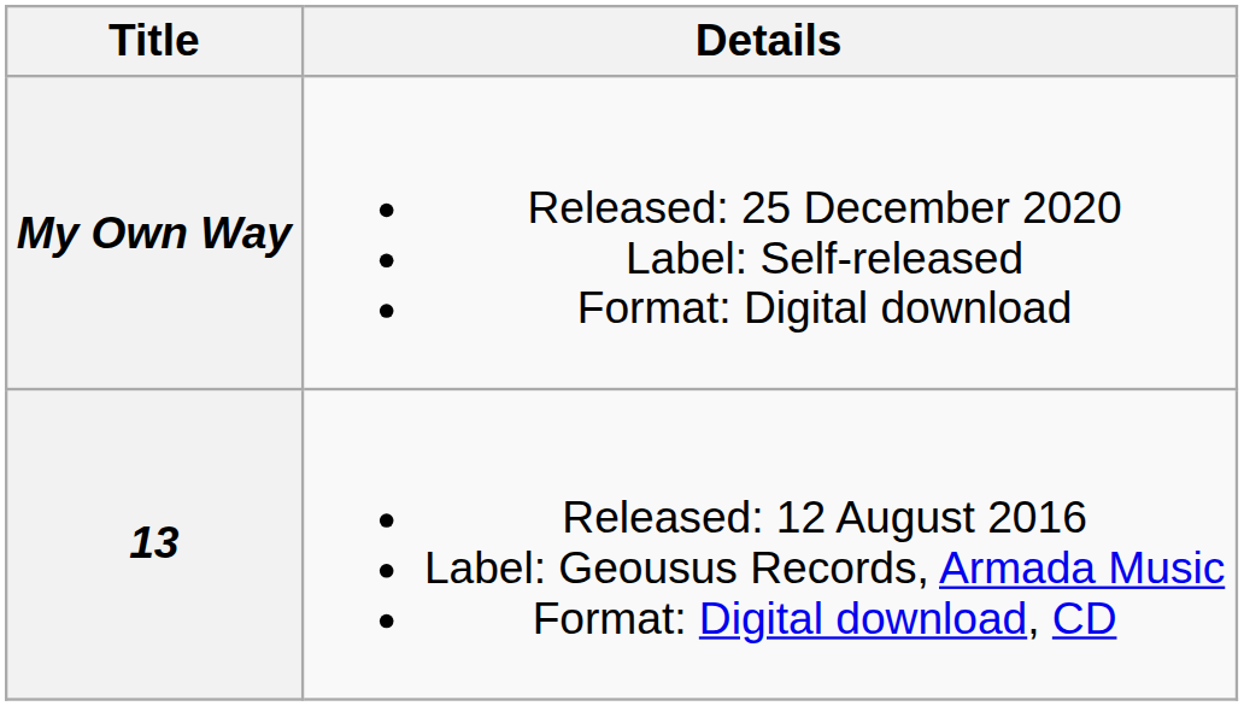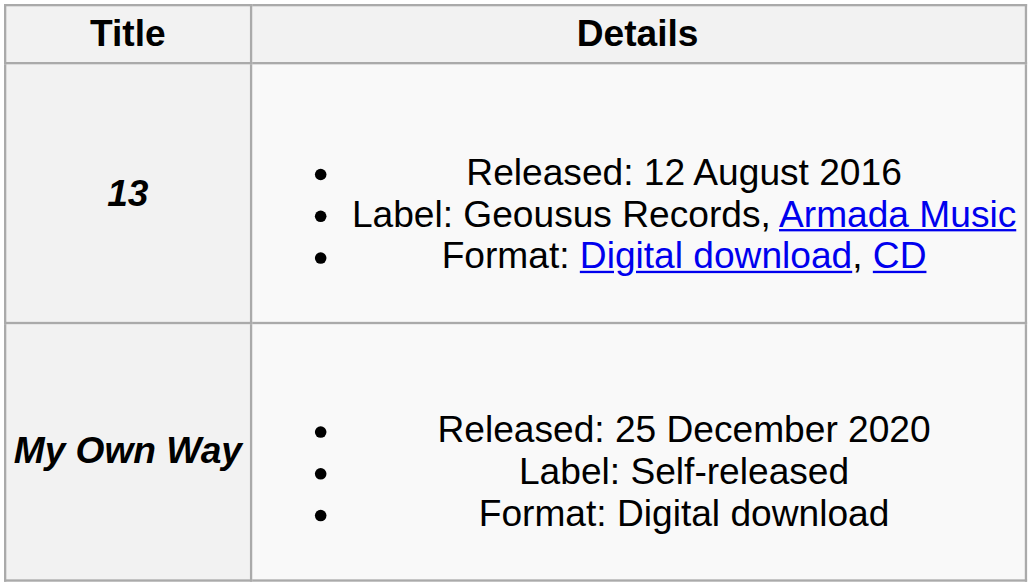 <table class="wikitable plainrowheaders" style="text-align:center;">
 <tr>
 <th scope="col">Title</th>
 <th scope="col">Details</th>
 </tr>
 <tr>
+<th scope="row"><em>13</em></th>
+<td><br><ul><li>Released: 12 August 2016</li><li>Label: Geousus Records, <a href='#'>Armada Music</a></li><li>Format: <a href='#'>Digital download</a>, <a href='#'>CD</a></li></ul></td>
+</tr>
+<tr>
 <th scope="row"><em>My Own Way</em></th>
 <td><br><ul><li>Released: 25 December 2020</li><li>Label: Self-released</li><li>Format: Digital download</li></ul></td>
 </tr>
-<tr>
-<th scope="row"><em>13</em></th>
-<td><br><ul><li>Released: 12 August 2016</li><li>Label: Geousus Records, <a href='#'>Armada Music</a></li><li>Format: <a href='#'>Digital download</a>, <a href='#'>CD</a></li></ul></td>
-</tr>
 </table>
